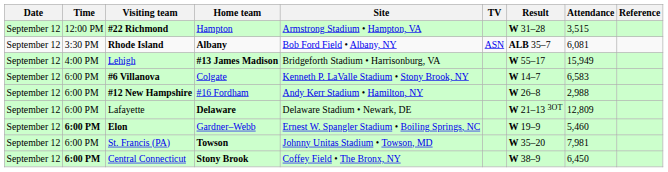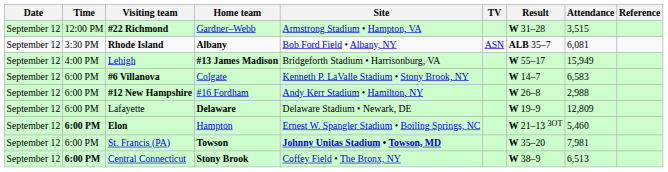 <table class="wikitable" style="font-size:95%;">
 <tr>
 <th>Date</th>
 <th>Time</th>
 <th>Visiting team</th>
 <th>Home team</th>
 <th>Site</th>
 <th>TV</th>
 <th>Result</th>
 <th>Attendance</th>
 <th class="unsortable">Reference</th>
 </tr>
 <tr bgcolor=#ccffcc>
 <td>September 12</td>
 <td>12:00 PM</td>
 <td><strong>#22 Richmond</strong></td>
-<td><a href='#'>Hampton</a></td>
+<td><a href='#'>Gardner–Webb</a></td>
 <td><a href='#'>Armstrong Stadium</a> • <a href='#'>Hampton, VA</a></td>
 <td></td>
 <td><strong>W</strong> 31–28</td>
 <td>3,515</td>
 <td></td>
 </tr>
 <tr bgcolor=>
 <td>September 12</td>
 <td>3:30 PM</td>
 <td><strong>Rhode Island</strong></td>
 <td><strong>Albany</strong></td>
 <td><a href='#'>Bob Ford Field</a> • <a href='#'>Albany, NY</a></td>
 <td><a href='#'>ASN</a></td>
 <td><strong>ALB</strong> 35–7</td>
 <td>6,081</td>
 <td></td>
 </tr>
 <tr bgcolor=#ccffcc>
 <td>September 12</td>
 <td>4:00 PM</td>
 <td><a href='#'>Lehigh</a></td>
 <td><strong>#13 James Madison</strong></td>
 <td>Bridgeforth Stadium • Harrisonburg, VA</td>
 <td></td>
 <td><strong>W</strong> 55–17</td>
 <td>15,949</td>
 <td></td>
 </tr>
 <tr bgcolor=#ccffcc>
 <td>September 12</td>
 <td>6:00 PM</td>
 <td><strong>#6 Villanova</strong></td>
 <td><a href='#'>Colgate</a></td>
 <td><a href='#'>Kenneth P. LaValle Stadium</a> • <a href='#'>Stony Brook, NY</a></td>
 <td></td>
 <td><strong>W</strong> 14–7</td>
 <td>6,583</td>
 <td></td>
 </tr>
 <tr bgcolor=#ccffcc>
 <td>September 12</td>
 <td>6:00 PM</td>
 <td><strong>#12 New Hampshire</strong></td>
 <td><a href='#'>#16 Fordham</a></td>
 <td><a href='#'>Andy Kerr Stadium</a> • <a href='#'>Hamilton, NY</a></td>
 <td></td>
 <td><strong>W</strong> 26–8</td>
 <td>2,988</td>
 <td></td>
 </tr>
 <tr bgcolor=#ccffcc>
 <td>September 12</td>
 <td>6:00 PM</td>
 <td>Lafayette</td>
 <td><strong>Delaware</strong></td>
 <td>Delaware Stadium • Newark, DE</td>
 <td></td>
-<td><strong>W</strong> 21–13 <sup>3OT</sup></td>
+<td><strong>W</strong> 19–9</td>
 <td>12,809</td>
 <td></td>
 </tr>
 <tr bgcolor=#ccffcc>
 <td>September 12</td>
 <td><strong>6:00 PM</strong></td>
 <td><strong>Elon</strong></td>
-<td><a href='#'>Gardner–Webb</a></td>
+<td><a href='#'>Hampton</a></td>
 <td><a href='#'>Ernest W. Spangler Stadium</a> • <a href='#'>Boiling Springs, NC</a></td>
 <td></td>
-<td><strong>W</strong> 19–9</td>
+<td><strong>W</strong> 21–13 <sup>3OT</sup></td>
 <td>5,460</td>
 <td></td>
 </tr>
 <tr bgcolor=#ccffcc>
 <td>September 12</td>
 <td>6:00 PM</td>
 <td><a href='#'>St. Francis (PA)</a></td>
 <td><strong>Towson</strong></td>
-<td><a href='#'>Johnny Unitas Stadium</a> • <a href='#'>Towson, MD</a></td>
+<td><strong><a href='#'>Johnny Unitas Stadium</a> • <a href='#'>Towson, MD</a></strong></td>
 <td></td>
 <td><strong>W</strong> 35–20</td>
 <td>7,981</td>
 <td></td>
 </tr>
 <tr bgcolor=#ccffcc>
 <td>September 12</td>
 <td><strong>6:00 PM</strong></td>
 <td><a href='#'>Central Connecticut</a></td>
 <td><strong>Stony Brook</strong></td>
 <td><a href='#'>Coffey Field</a> • <a href='#'>The Bronx, NY</a></td>
 <td></td>
 <td><strong>W</strong> 38–9</td>
-<td>6,450</td>
+<td>6,513</td>
 <td></td>
 </tr>
 </table>
